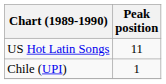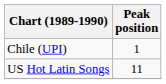 <table class="wikitable">
 <tr>
 <th>Chart (1989-1990)</th>
 <th>Peak<br>position</th>
 </tr>
 <tr>
+<td>Chile (<a href='#'>UPI</a>)</td>
+<td align="center">1</td>
+</tr>
+<tr>
 <td>US <a href='#'>Hot Latin Songs</a></td>
 <td align="center">11</td>
 </tr>
 <tr>
-<td>Chile (<a href='#'>UPI</a>)</td>
-<td align="center">1</td>
-</tr>
-<tr>
 </tr>
 </table>
